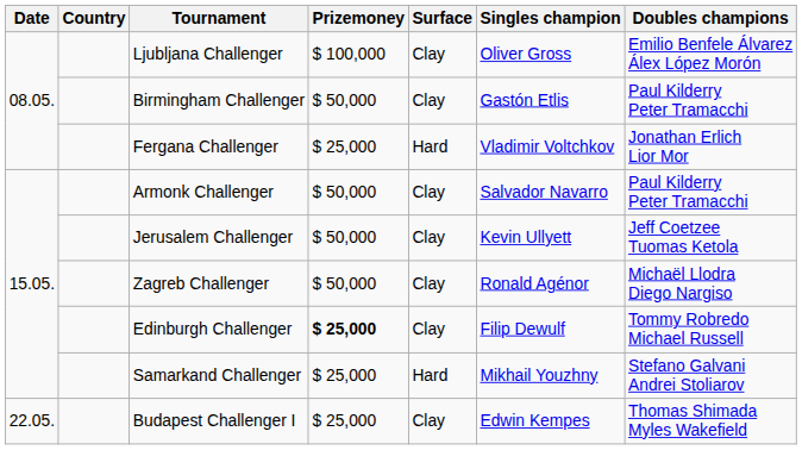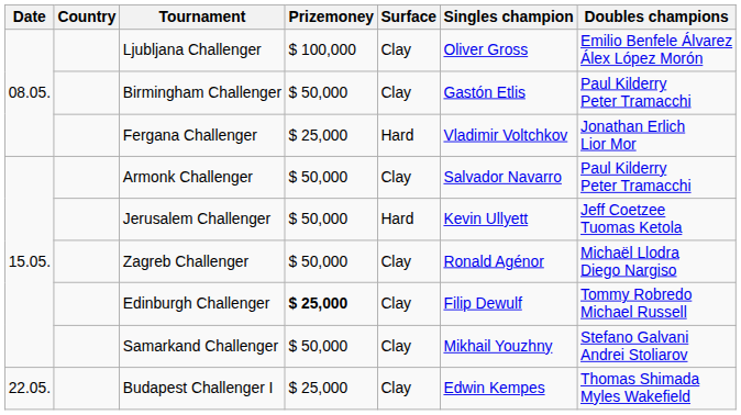 <table class="sortable wikitable" style=font-size:97%>
 <tr>
 <th>Date</th>
 <th>Country</th>
 <th>Tournament</th>
 <th>Prizemoney</th>
 <th>Surface</th>
 <th>Singles champion</th>
 <th>Doubles champions</th>
 </tr>
 <tr>
 <td rowspan="3">08.05.</td>
 <td></td>
 <td>Ljubljana Challenger</td>
 <td>$ 100,000</td>
 <td>Clay</td>
 <td> <a href='#'>Oliver Gross</a></td>
 <td> <a href='#'>Emilio Benfele Álvarez</a><br> <a href='#'>Álex López Morón</a></td>
 </tr>
 <tr>
 <td></td>
 <td>Birmingham Challenger</td>
 <td>$ 50,000</td>
 <td>Clay</td>
 <td> <a href='#'>Gastón Etlis</a></td>
 <td> <a href='#'>Paul Kilderry</a><br> <a href='#'>Peter Tramacchi</a></td>
 </tr>
 <tr>
 <td></td>
 <td>Fergana Challenger</td>
 <td>$ 25,000</td>
 <td>Hard</td>
 <td> <a href='#'>Vladimir Voltchkov</a></td>
 <td> <a href='#'>Jonathan Erlich</a> <br>  <a href='#'>Lior Mor</a></td>
 </tr>
 <tr>
 <td rowspan="5">15.05.</td>
 <td></td>
 <td>Armonk Challenger</td>
 <td>$ 50,000</td>
 <td>Clay</td>
 <td> <a href='#'>Salvador Navarro</a></td>
 <td> <a href='#'>Paul Kilderry</a><br> <a href='#'>Peter Tramacchi</a></td>
 </tr>
 <tr>
 <td></td>
 <td>Jerusalem Challenger</td>
 <td>$ 50,000</td>
-<td>Clay</td>
+<td>Hard</td>
 <td> <a href='#'>Kevin Ullyett</a></td>
 <td> <a href='#'>Jeff Coetzee</a><br> <a href='#'>Tuomas Ketola</a></td>
 </tr>
 <tr>
 <td></td>
 <td>Zagreb Challenger</td>
 <td>$ 50,000</td>
 <td>Clay</td>
 <td> <a href='#'>Ronald Agénor</a></td>
 <td> <a href='#'>Michaël Llodra</a><br> <a href='#'>Diego Nargiso</a></td>
 </tr>
 <tr>
 <td></td>
 <td>Edinburgh Challenger</td>
 <td><strong>$ 25,000</strong></td>
 <td>Clay</td>
 <td> <a href='#'>Filip Dewulf</a></td>
 <td> <a href='#'>Tommy Robredo</a><br> <a href='#'>Michael Russell</a></td>
 </tr>
 <tr>
 <td></td>
 <td>Samarkand Challenger</td>
-<td>$ 25,000</td>
-<td>Hard</td>
+<td>$ 50,000</td>
+<td>Clay</td>
 <td> <a href='#'>Mikhail Youzhny</a></td>
 <td> <a href='#'>Stefano Galvani</a> <br>  <a href='#'>Andrei Stoliarov</a></td>
 </tr>
 <tr>
 <td>22.05.</td>
 <td></td>
 <td>Budapest Challenger I</td>
 <td>$ 25,000</td>
 <td>Clay</td>
 <td> <a href='#'>Edwin Kempes</a></td>
 <td> <a href='#'>Thomas Shimada</a><br> <a href='#'>Myles Wakefield</a></td>
 </tr>
 </table>
